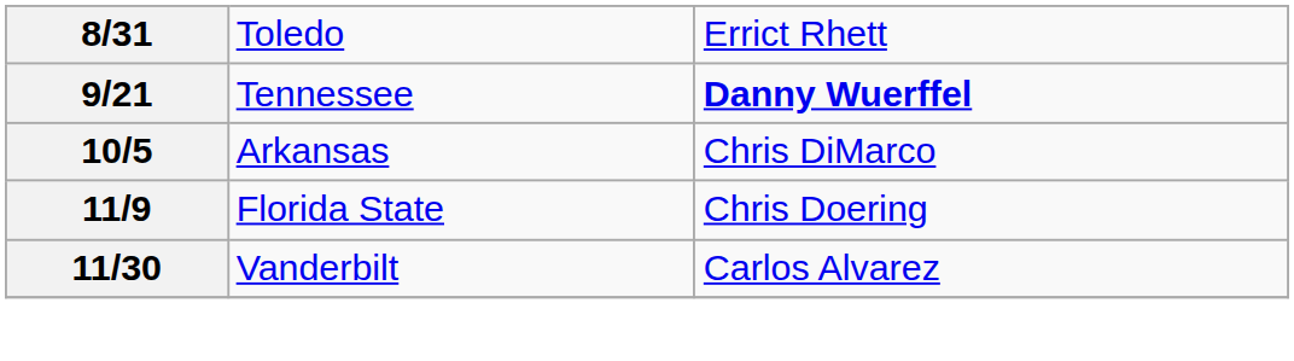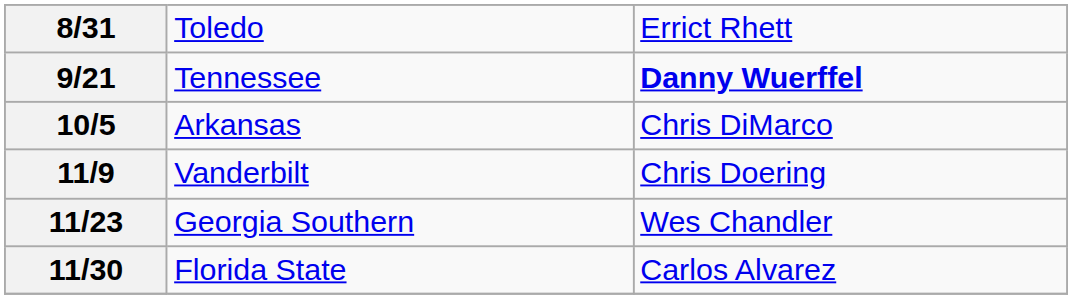 <table class="wikitable" style="width:35em">
 <tr>
 <th>8/31</th>
 <td><a href='#'>Toledo</a></td>
 <td><a href='#'>Errict Rhett</a></td>
 </tr>
 <tr>
 <th>9/21</th>
 <td><a href='#'>Tennessee</a></td>
 <td><strong><a href='#'>Danny Wuerffel</a></strong></td>
 </tr>
 <tr>
 <th>10/5</th>
 <td><a href='#'>Arkansas</a></td>
 <td><a href='#'>Chris DiMarco</a></td>
 </tr>
 <tr>
 <th>11/9</th>
-<td><a href='#'>Florida State</a></td>
+<td><a href='#'>Vanderbilt</a></td>
 <td><a href='#'>Chris Doering</a></td>
 </tr>
 <tr>
+<th>11/23</th>
+<td><a href='#'>Georgia Southern</a></td>
+<td><a href='#'>Wes Chandler</a></td>
+</tr>
+<tr>
 <th>11/30</th>
-<td><a href='#'>Vanderbilt</a></td>
+<td><a href='#'>Florida State</a></td>
 <td><a href='#'>Carlos Alvarez</a></td>
 </tr>
 <tr>
 </tr>
 </table>
